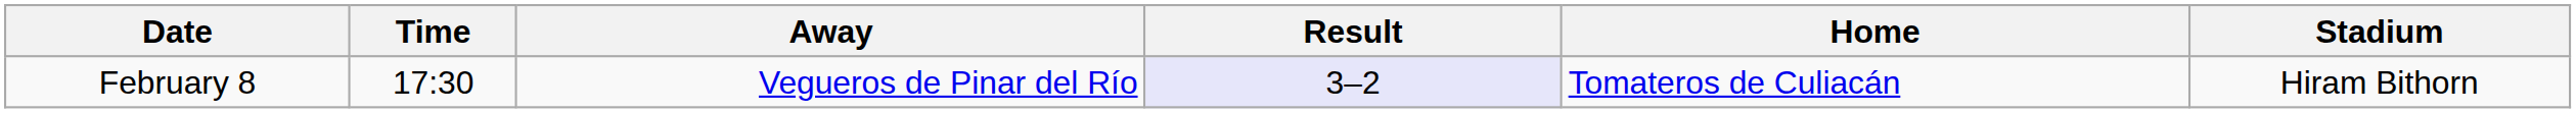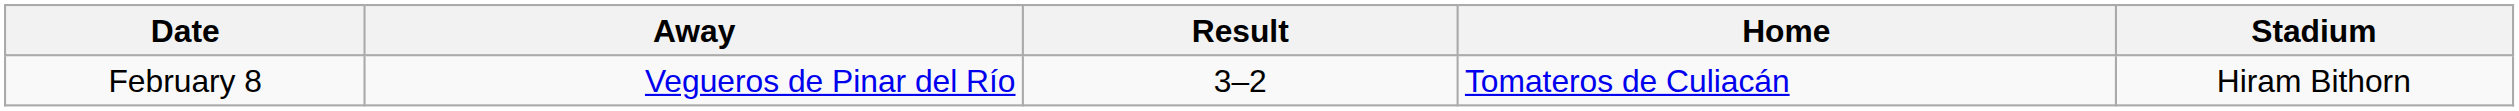 <table class="wikitable" style="font-size:95%; text-align: center; width: 95%;">
 <tr>
 <th width="90">Date</th>
-<th width="40">Time</th>
 <th width="170">Away</th>
 <th width="110">Result</th>
 <th width="170">Home</th>
 <th width="100">Stadium</th>
 </tr>
 <tr align=center>
 <td>February 8</td>
-<td>17:30</td>
 <td align=right><a href='#'>Vegueros de Pinar del Río</a> </td>
-<td style="background: lavender;">3–2</td>
+<td>3–2</td>
 <td align=left><a href='#'>Tomateros de Culiacán</a> </td>
 <td>Hiram Bithorn</td>
 </tr>
 </table>
